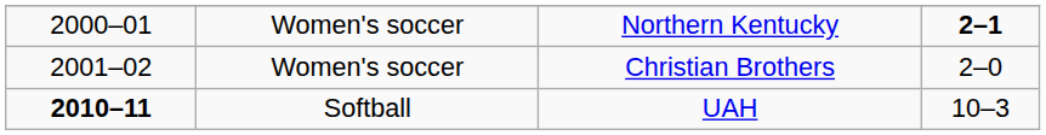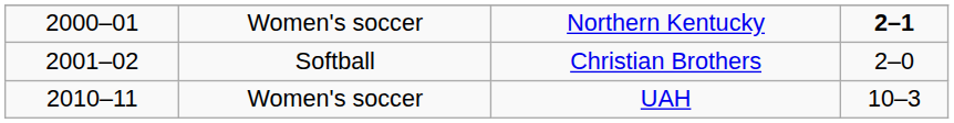 <table class="wikitable" width="50%">
 <tr align="center">
 </tr>
 <tr align="center" bgcolor="">
 <td>2000–01</td>
 <td>Women's soccer</td>
 <td><a href='#'>Northern Kentucky</a></td>
 <td><strong>2–1</strong></td>
 </tr>
 <tr align="center" bgcolor="">
 <td>2001–02</td>
-<td>Women's soccer</td>
+<td>Softball</td>
 <td><a href='#'>Christian Brothers</a></td>
 <td>2–0</td>
 </tr>
 <tr align="center" bgcolor="">
-<td><strong>2010–11</strong></td>
-<td>Softball</td>
+<td>2010–11</td>
+<td>Women's soccer</td>
 <td><a href='#'>UAH</a></td>
 <td>10–3</td>
 </tr>
 </table>
